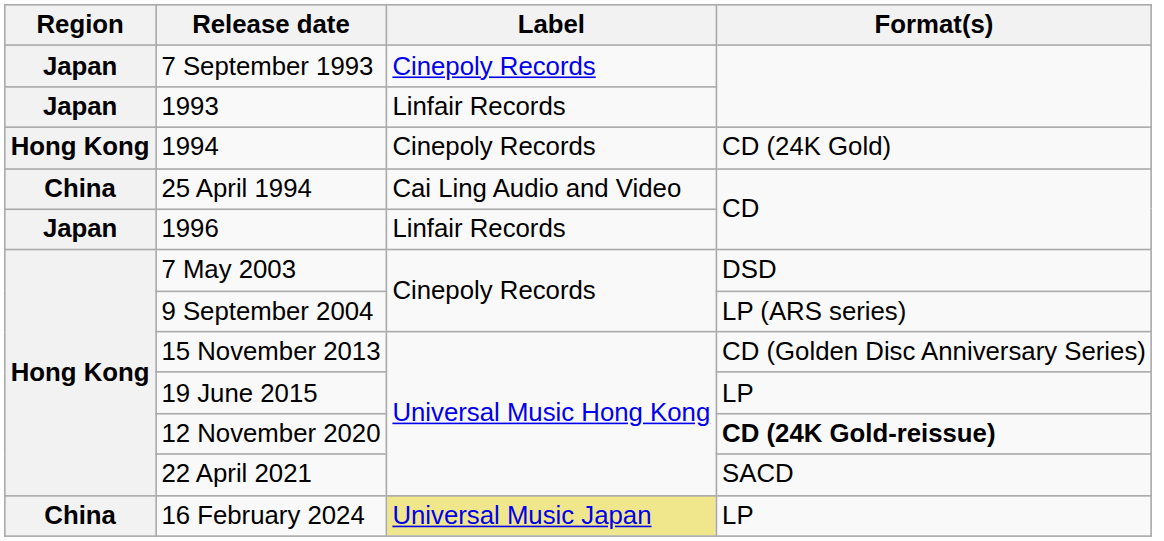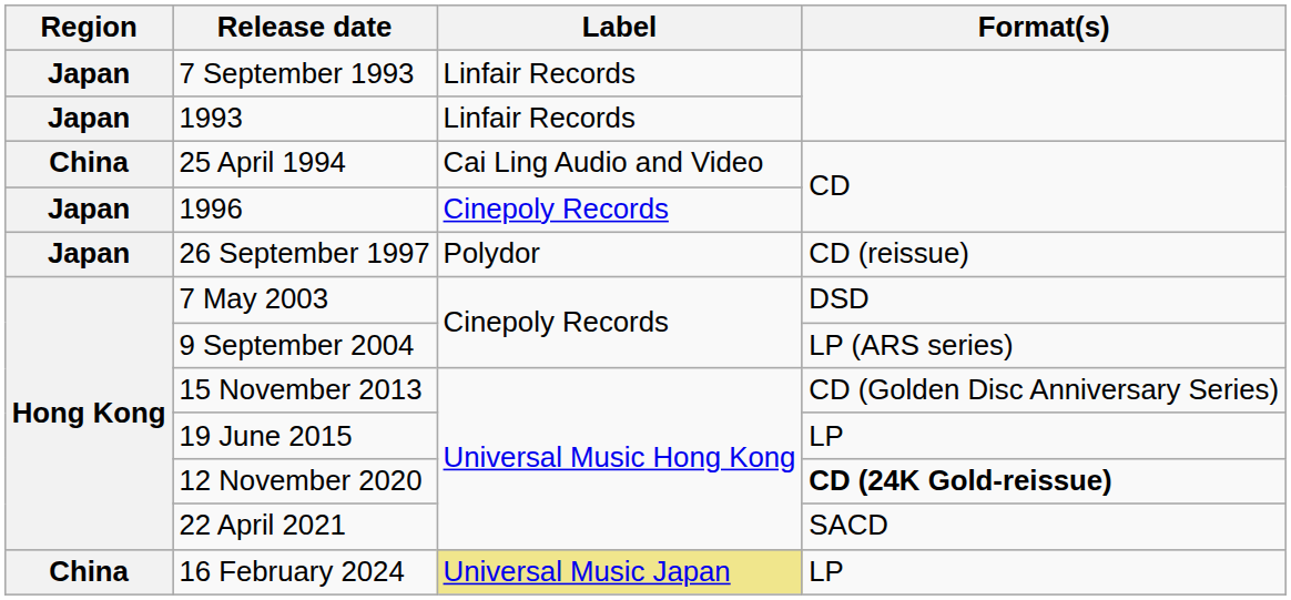 <table class="wikitable plainrowheaders">
 <tr>
 <th>Region</th>
 <th>Release date</th>
 <th>Label</th>
 <th>Format(s)</th>
 </tr>
 <tr>
 <th scope="row">Japan</th>
 <td>7 September 1993</td>
-<td><a href='#'>Cinepoly Records</a></td>
+<td>Linfair Records</td>
 <td rowspan="2"></td>
 </tr>
 <tr>
 <th scope="row">Japan</th>
 <td>1993</td>
 <td>Linfair Records</td>
-</tr>
-<tr>
-<th scope="row">Hong Kong</th>
-<td>1994</td>
-<td>Cinepoly Records</td>
-<td>CD (24K Gold)</td>
 </tr>
 <tr>
 <th scope="row">China</th>
 <td>25 April 1994</td>
 <td>Cai Ling Audio and Video</td>
 <td rowspan="2">CD</td>
 </tr>
 <tr>
 <th scope="row">Japan</th>
 <td>1996</td>
-<td>Linfair Records</td>
+<td><a href='#'>Cinepoly Records</a></td>
+</tr>
+<tr>
+<th scope="row">Japan</th>
+<td>26 September 1997</td>
+<td>Polydor</td>
+<td>CD (reissue)</td>
 </tr>
 <tr>
 <th scope="row" rowspan="6">Hong Kong</th>
 <td>7 May 2003</td>
 <td rowspan="2">Cinepoly Records</td>
 <td>DSD</td>
 </tr>
 <tr>
 <td>9 September 2004</td>
 <td>LP (ARS series)</td>
 </tr>
 <tr>
 <td>15 November 2013</td>
 <td rowspan="4"><a href='#'>Universal Music Hong Kong</a></td>
 <td>CD (Golden Disc Anniversary Series)</td>
 </tr>
 <tr>
 <td>19 June 2015</td>
 <td>LP</td>
 </tr>
 <tr>
 <td>12 November 2020</td>
 <td><strong>CD (24K Gold-reissue)</strong></td>
 </tr>
 <tr>
 <td>22 April 2021</td>
 <td>SACD</td>
 </tr>
 <tr>
 <th scope="row">China</th>
 <td>16 February 2024</td>
 <td style="background: khaki;"><a href='#'>Universal Music Japan</a></td>
 <td>LP</td>
 </tr>
 </table>
